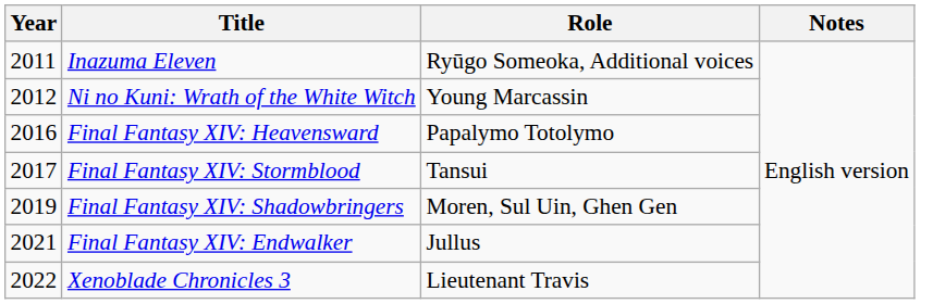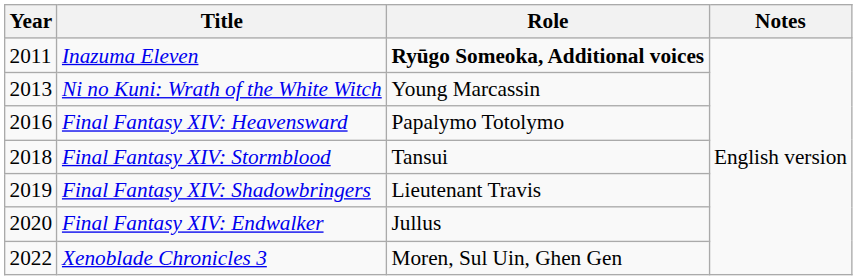 <table class="wikitable">
 <tr>
 <th>Year</th>
 <th>Title</th>
 <th>Role</th>
 <th>Notes</th>
 </tr>
 <tr>
 <td>2011</td>
 <td><em><a href='#'>Inazuma Eleven</a></em></td>
-<td>Ryūgo Someoka, Additional voices</td>
+<td><strong>Ryūgo Someoka, Additional voices</strong></td>
 <td rowspan="7">English version</td>
 </tr>
 <tr>
-<td>2012</td>
+<td>2013</td>
 <td><em><a href='#'>Ni no Kuni: Wrath of the White Witch</a></em></td>
 <td>Young Marcassin</td>
 </tr>
 <tr>
 <td>2016</td>
 <td><em><a href='#'>Final Fantasy XIV: Heavensward</a></em></td>
 <td>Papalymo Totolymo</td>
 </tr>
 <tr>
-<td>2017</td>
+<td>2018</td>
 <td><em><a href='#'>Final Fantasy XIV: Stormblood</a></em></td>
 <td>Tansui</td>
 </tr>
 <tr>
 <td>2019</td>
 <td><em><a href='#'>Final Fantasy XIV: Shadowbringers</a></em></td>
-<td>Moren, Sul Uin, Ghen Gen</td>
+<td>Lieutenant Travis</td>
 </tr>
 <tr>
-<td>2021</td>
+<td>2020</td>
 <td><em><a href='#'>Final Fantasy XIV: Endwalker</a></em></td>
 <td>Jullus</td>
 </tr>
 <tr>
 <td>2022</td>
 <td><em><a href='#'>Xenoblade Chronicles 3</a></em></td>
-<td>Lieutenant Travis</td>
+<td>Moren, Sul Uin, Ghen Gen</td>
 </tr>
 </table>
